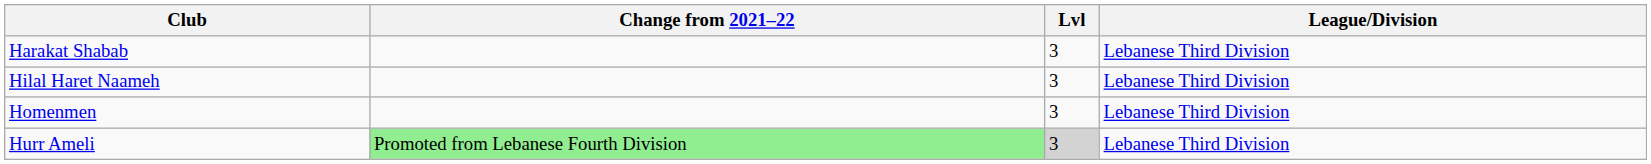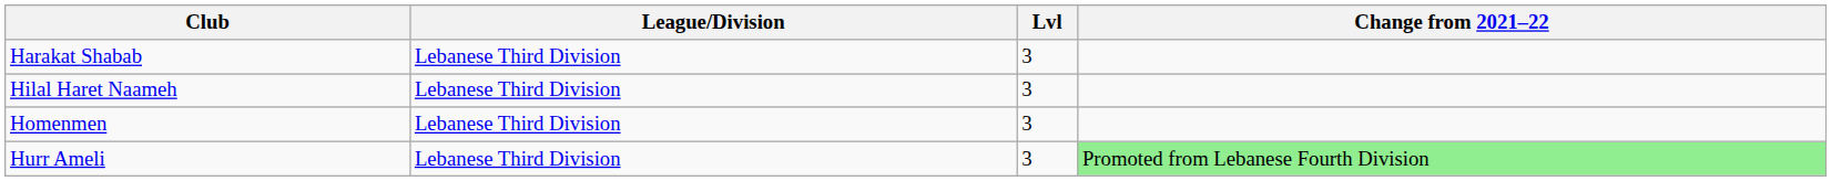 <table class="wikitable sortable" width="100%" style="font-size:90%">
 <tr>
 <th width="20%">Club</th>
+<th width="30%">League/Division</th>
+<th width="3%">Lvl</th>
 <th width="37%">Change from <a href='#'>2021–22</a></th>
-<th width="3%">Lvl</th>
-<th width="30%">League/Division</th>
 </tr>
 <tr>
 <td><a href='#'>Harakat Shabab</a></td>
+<td><a href='#'>Lebanese Third Division</a></td>
+<td>3</td>
 <td></td>
-<td>3</td>
-<td><a href='#'>Lebanese Third Division</a></td>
 </tr>
 <tr>
 <td><a href='#'>Hilal Haret Naameh</a></td>
+<td><a href='#'>Lebanese Third Division</a></td>
+<td>3</td>
 <td></td>
-<td>3</td>
-<td><a href='#'>Lebanese Third Division</a></td>
 </tr>
 <tr>
 <td><a href='#'>Homenmen</a></td>
+<td><a href='#'>Lebanese Third Division</a></td>
+<td>3</td>
 <td></td>
-<td>3</td>
-<td><a href='#'>Lebanese Third Division</a></td>
 </tr>
 <tr>
 <td><a href='#'>Hurr Ameli</a></td>
+<td><a href='#'>Lebanese Third Division</a></td>
+<td>3</td>
 <td style="background:lightgreen">Promoted from Lebanese Fourth Division</td>
-<td style="background: lightgrey;">3</td>
-<td><a href='#'>Lebanese Third Division</a></td>
 </tr>
 </table>
